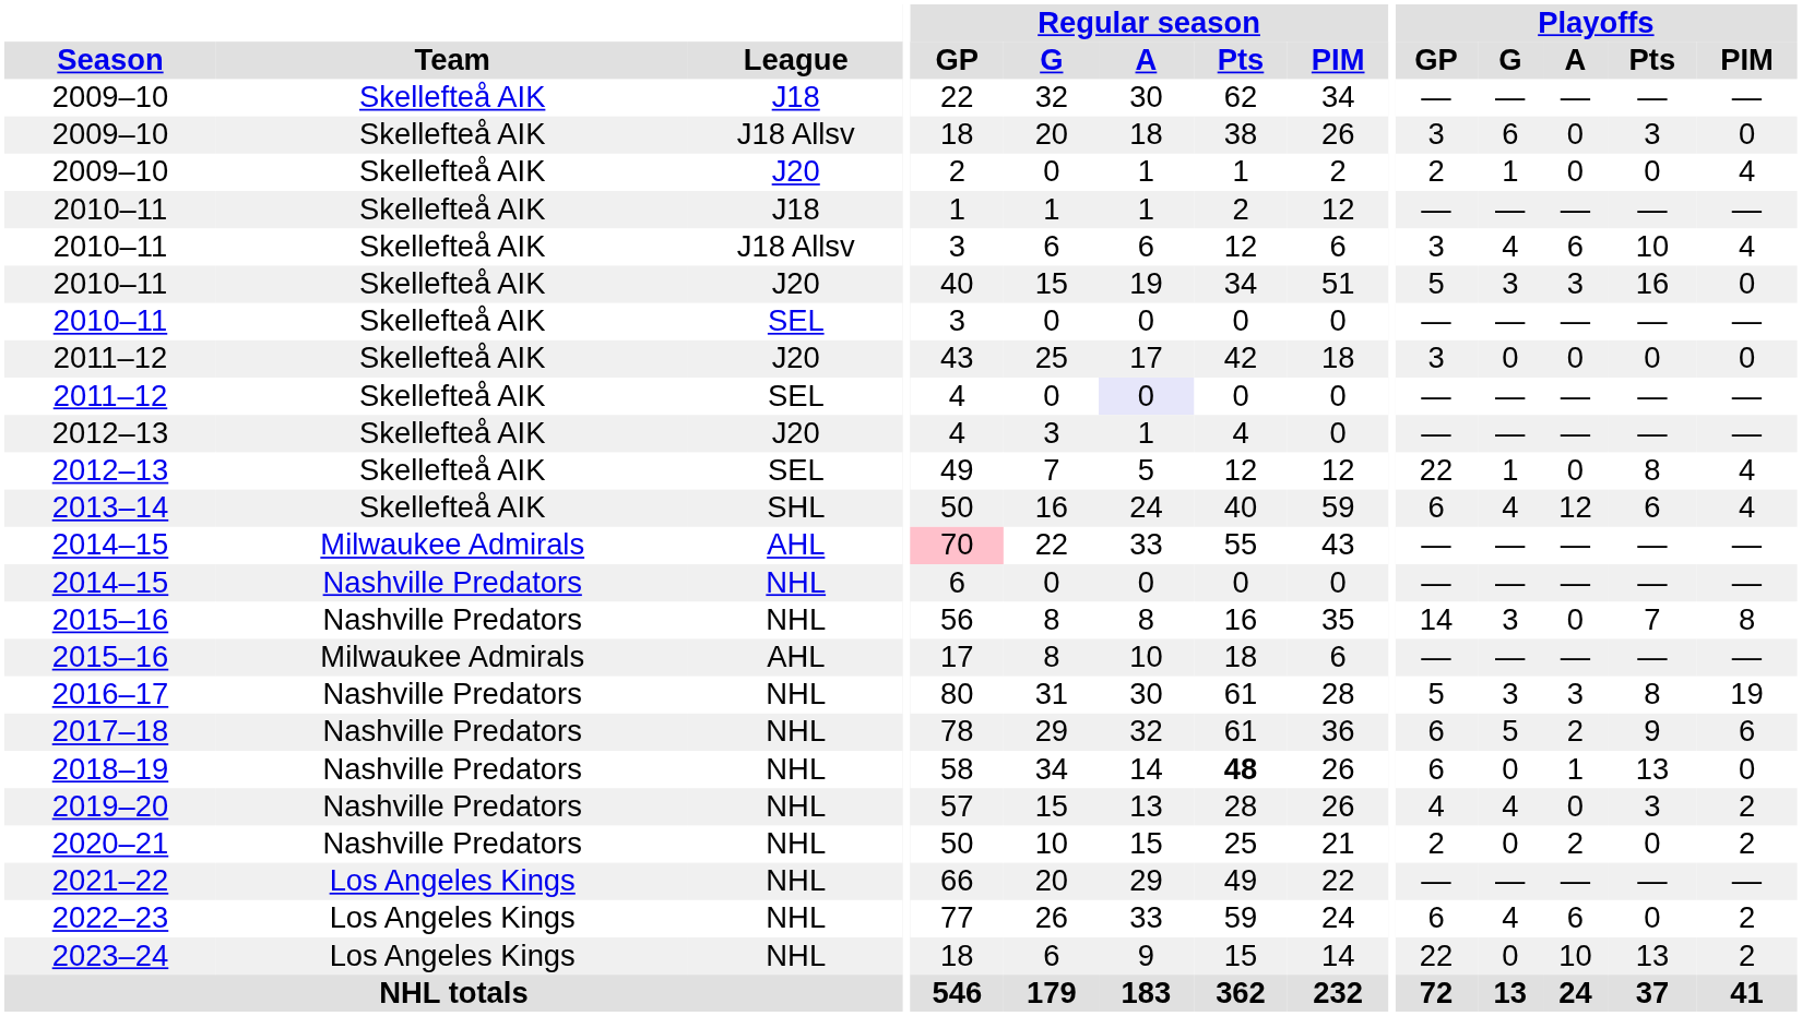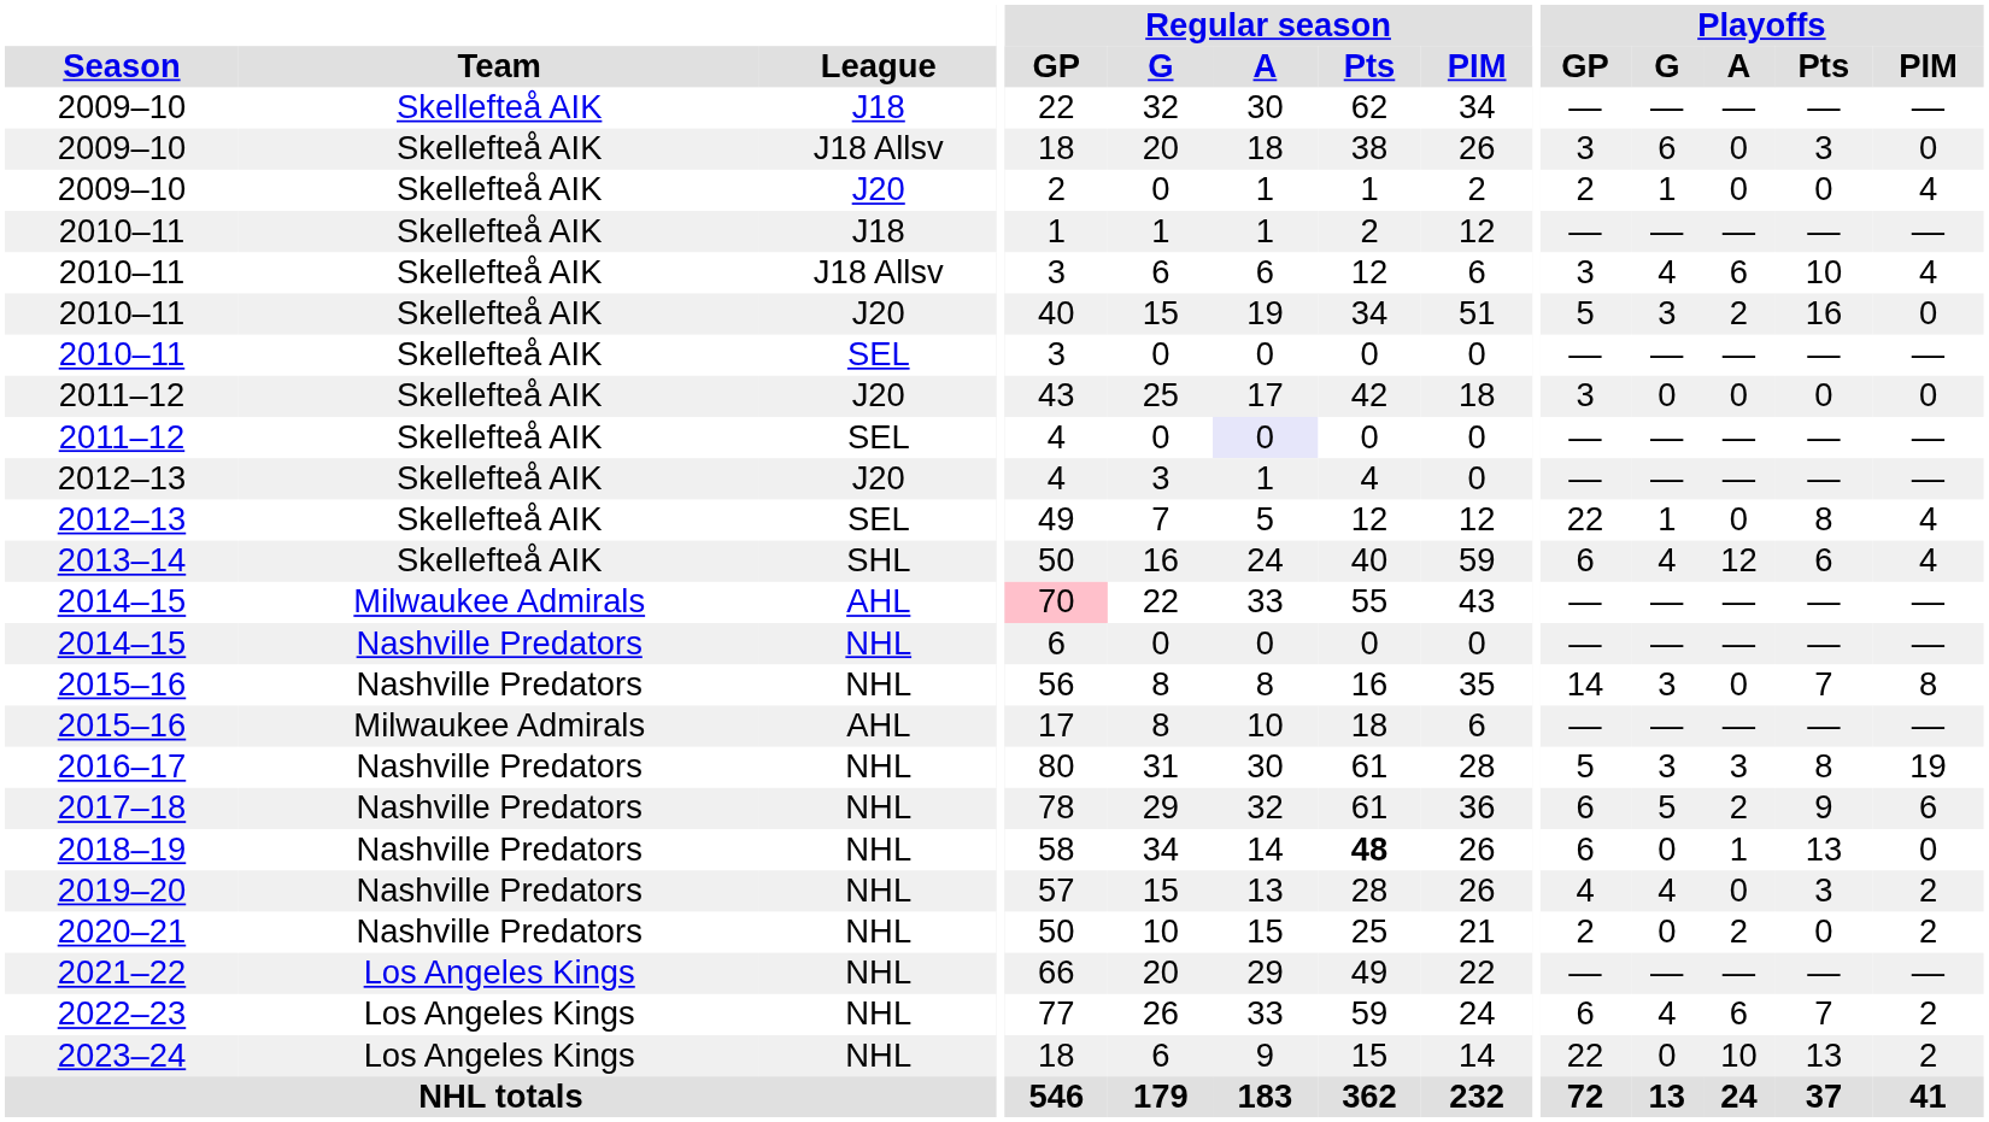 <table border="0" cellpadding="1" cellspacing="0" style="text-align:center; width:60em;">
 <tr bgcolor="#e0e0e0">
 <th colspan="3" bgcolor="#ffffff"></th>
 <th rowspan="99" bgcolor="#ffffff"></th>
 <th colspan="5"><a href='#'>Regular season</a></th>
 <th rowspan="99" bgcolor="#ffffff"></th>
 <th colspan="5"><a href='#'>Playoffs</a></th>
 </tr>
 <tr bgcolor="#e0e0e0">
 <th><a href='#'>Season</a></th>
 <th>Team</th>
 <th>League</th>
 <th>GP</th>
 <th><a href='#'>G</a></th>
 <th><a href='#'>A</a></th>
 <th><a href='#'>Pts</a></th>
 <th><a href='#'>PIM</a></th>
 <th>GP</th>
 <th>G</th>
 <th>A</th>
 <th>Pts</th>
 <th>PIM</th>
 </tr>
 <tr>
 <td>2009–10</td>
 <td><a href='#'>Skellefteå AIK</a></td>
 <td><a href='#'>J18</a></td>
 <td>22</td>
 <td>32</td>
 <td>30</td>
 <td>62</td>
 <td>34</td>
 <td>—</td>
 <td>—</td>
 <td>—</td>
 <td>—</td>
 <td>—</td>
 </tr>
 <tr bgcolor="#f0f0f0">
 <td>2009–10</td>
 <td>Skellefteå AIK</td>
 <td>J18 Allsv</td>
 <td>18</td>
 <td>20</td>
 <td>18</td>
 <td>38</td>
 <td>26</td>
 <td>3</td>
 <td>6</td>
 <td>0</td>
 <td>3</td>
 <td>0</td>
 </tr>
 <tr>
 <td>2009–10</td>
 <td>Skellefteå AIK</td>
 <td><a href='#'>J20</a></td>
 <td>2</td>
 <td>0</td>
 <td>1</td>
 <td>1</td>
 <td>2</td>
 <td>2</td>
 <td>1</td>
 <td>0</td>
 <td>0</td>
 <td>4</td>
 </tr>
 <tr bgcolor="#f0f0f0">
 <td>2010–11</td>
 <td>Skellefteå AIK</td>
 <td>J18</td>
 <td>1</td>
 <td>1</td>
 <td>1</td>
 <td>2</td>
 <td>12</td>
 <td>—</td>
 <td>—</td>
 <td>—</td>
 <td>—</td>
 <td>—</td>
 </tr>
 <tr>
 <td>2010–11</td>
 <td>Skellefteå AIK</td>
 <td>J18 Allsv</td>
 <td>3</td>
 <td>6</td>
 <td>6</td>
 <td>12</td>
 <td>6</td>
 <td>3</td>
 <td>4</td>
 <td>6</td>
 <td>10</td>
 <td>4</td>
 </tr>
 <tr bgcolor="#f0f0f0">
 <td>2010–11</td>
 <td>Skellefteå AIK</td>
 <td>J20</td>
 <td>40</td>
 <td>15</td>
 <td>19</td>
 <td>34</td>
 <td>51</td>
 <td>5</td>
 <td>3</td>
-<td>3</td>
+<td>2</td>
 <td>16</td>
 <td>0</td>
 </tr>
 <tr>
 <td><a href='#'>2010–11</a></td>
 <td>Skellefteå AIK</td>
 <td><a href='#'>SEL</a></td>
 <td>3</td>
 <td>0</td>
 <td>0</td>
 <td>0</td>
 <td>0</td>
 <td>—</td>
 <td>—</td>
 <td>—</td>
 <td>—</td>
 <td>—</td>
 </tr>
 <tr bgcolor="#f0f0f0">
 <td>2011–12</td>
 <td>Skellefteå AIK</td>
 <td>J20</td>
 <td>43</td>
 <td>25</td>
 <td>17</td>
 <td>42</td>
 <td>18</td>
 <td>3</td>
 <td>0</td>
 <td>0</td>
 <td>0</td>
 <td>0</td>
 </tr>
 <tr>
 <td><a href='#'>2011–12</a></td>
 <td>Skellefteå AIK</td>
 <td>SEL</td>
 <td>4</td>
 <td>0</td>
 <td style="background: lavender;">0</td>
 <td>0</td>
 <td>0</td>
 <td>—</td>
 <td>—</td>
 <td>—</td>
 <td>—</td>
 <td>—</td>
 </tr>
 <tr bgcolor="#f0f0f0">
 <td>2012–13</td>
 <td>Skellefteå AIK</td>
 <td>J20</td>
 <td>4</td>
 <td>3</td>
 <td>1</td>
 <td>4</td>
 <td>0</td>
 <td>—</td>
 <td>—</td>
 <td>—</td>
 <td>—</td>
 <td>—</td>
 </tr>
 <tr>
 <td><a href='#'>2012–13</a></td>
 <td>Skellefteå AIK</td>
 <td>SEL</td>
 <td>49</td>
 <td>7</td>
 <td>5</td>
 <td>12</td>
 <td>12</td>
 <td>22</td>
 <td>1</td>
 <td>0</td>
 <td>8</td>
 <td>4</td>
 </tr>
 <tr bgcolor="#f0f0f0">
 <td><a href='#'>2013–14</a></td>
 <td>Skellefteå AIK</td>
 <td>SHL</td>
 <td>50</td>
 <td>16</td>
 <td>24</td>
 <td>40</td>
 <td>59</td>
 <td>6</td>
 <td>4</td>
 <td>12</td>
 <td>6</td>
 <td>4</td>
 </tr>
 <tr>
 <td><a href='#'>2014–15</a></td>
 <td><a href='#'>Milwaukee Admirals</a></td>
 <td><a href='#'>AHL</a></td>
 <td style="background: pink;">70</td>
 <td>22</td>
 <td>33</td>
 <td>55</td>
 <td>43</td>
 <td>—</td>
 <td>—</td>
 <td>—</td>
 <td>—</td>
 <td>—</td>
 </tr>
 <tr bgcolor="#f0f0f0">
 <td><a href='#'>2014–15</a></td>
 <td><a href='#'>Nashville Predators</a></td>
 <td><a href='#'>NHL</a></td>
 <td>6</td>
 <td>0</td>
 <td>0</td>
 <td>0</td>
 <td>0</td>
 <td>—</td>
 <td>—</td>
 <td>—</td>
 <td>—</td>
 <td>—</td>
 </tr>
 <tr>
 <td><a href='#'>2015–16</a></td>
 <td>Nashville Predators</td>
 <td>NHL</td>
 <td>56</td>
 <td>8</td>
 <td>8</td>
 <td>16</td>
 <td>35</td>
 <td>14</td>
 <td>3</td>
 <td>0</td>
 <td>7</td>
 <td>8</td>
 </tr>
 <tr bgcolor="#f0f0f0">
 <td><a href='#'>2015–16</a></td>
 <td>Milwaukee Admirals</td>
 <td>AHL</td>
 <td>17</td>
 <td>8</td>
 <td>10</td>
 <td>18</td>
 <td>6</td>
 <td>—</td>
 <td>—</td>
 <td>—</td>
 <td>—</td>
 <td>—</td>
 </tr>
 <tr>
 <td><a href='#'>2016–17</a></td>
 <td>Nashville Predators</td>
 <td>NHL</td>
 <td>80</td>
 <td>31</td>
 <td>30</td>
 <td>61</td>
 <td>28</td>
 <td>5</td>
 <td>3</td>
 <td>3</td>
 <td>8</td>
 <td>19</td>
 </tr>
 <tr bgcolor="#f0f0f0">
 <td><a href='#'>2017–18</a></td>
 <td>Nashville Predators</td>
 <td>NHL</td>
 <td>78</td>
 <td>29</td>
 <td>32</td>
 <td>61</td>
 <td>36</td>
 <td>6</td>
 <td>5</td>
 <td>2</td>
 <td>9</td>
 <td>6</td>
 </tr>
 <tr>
 <td><a href='#'>2018–19</a></td>
 <td>Nashville Predators</td>
 <td>NHL</td>
 <td>58</td>
 <td>34</td>
 <td>14</td>
 <td><strong>48</strong></td>
 <td>26</td>
 <td>6</td>
 <td>0</td>
 <td>1</td>
 <td>13</td>
 <td>0</td>
 </tr>
 <tr bgcolor="#f0f0f0">
 <td><a href='#'>2019–20</a></td>
 <td>Nashville Predators</td>
 <td>NHL</td>
 <td>57</td>
 <td>15</td>
 <td>13</td>
 <td>28</td>
 <td>26</td>
 <td>4</td>
 <td>4</td>
 <td>0</td>
 <td>3</td>
 <td>2</td>
 </tr>
 <tr>
 <td><a href='#'>2020–21</a></td>
 <td>Nashville Predators</td>
 <td>NHL</td>
 <td>50</td>
 <td>10</td>
 <td>15</td>
 <td>25</td>
 <td>21</td>
 <td>2</td>
 <td>0</td>
 <td>2</td>
 <td>0</td>
 <td>2</td>
 </tr>
 <tr bgcolor="#f0f0f0">
 <td><a href='#'>2021–22</a></td>
 <td><a href='#'>Los Angeles Kings</a></td>
 <td>NHL</td>
 <td>66</td>
 <td>20</td>
 <td>29</td>
 <td>49</td>
 <td>22</td>
 <td>—</td>
 <td>—</td>
 <td>—</td>
 <td>—</td>
 <td>—</td>
 </tr>
 <tr>
 <td><a href='#'>2022–23</a></td>
 <td>Los Angeles Kings</td>
 <td>NHL</td>
 <td>77</td>
 <td>26</td>
 <td>33</td>
 <td>59</td>
 <td>24</td>
 <td>6</td>
 <td>4</td>
 <td>6</td>
-<td>0</td>
+<td>7</td>
 <td>2</td>
 </tr>
 <tr bgcolor="#f0f0f0">
 <td><a href='#'>2023–24</a></td>
 <td>Los Angeles Kings</td>
 <td>NHL</td>
 <td>18</td>
 <td>6</td>
 <td>9</td>
 <td>15</td>
 <td>14</td>
 <td>22</td>
 <td>0</td>
 <td>10</td>
 <td>13</td>
 <td>2</td>
 </tr>
 <tr bgcolor="#e0e0e0">
 <th colspan="3">NHL totals</th>
 <th>546</th>
 <th>179</th>
 <th>183</th>
 <th>362</th>
 <th>232</th>
 <th>72</th>
 <th>13</th>
 <th>24</th>
 <th>37</th>
 <th>41</th>
 </tr>
 </table>
